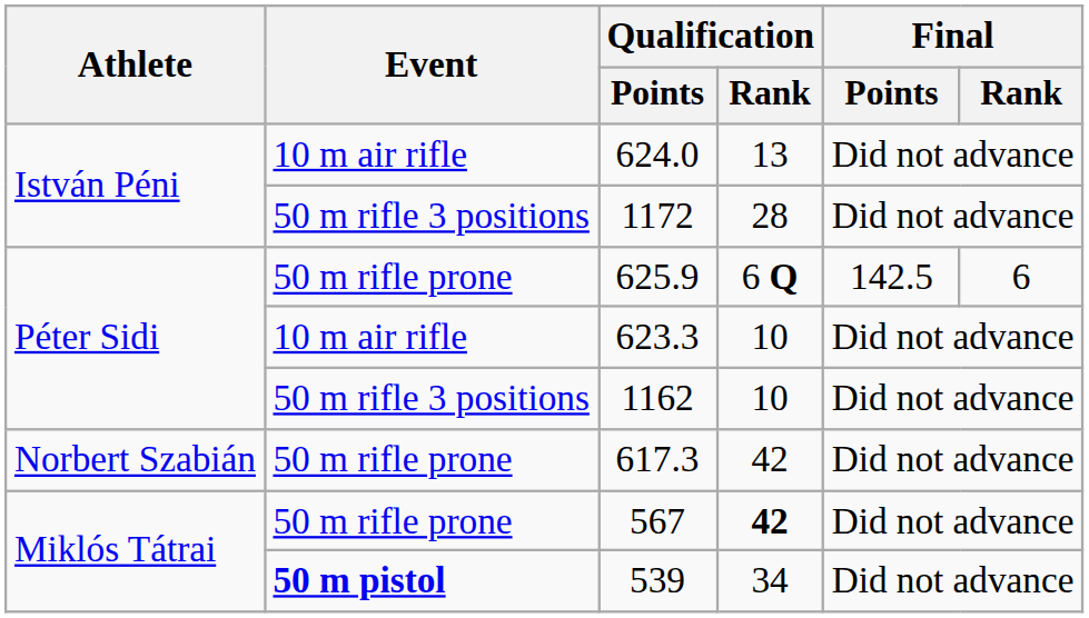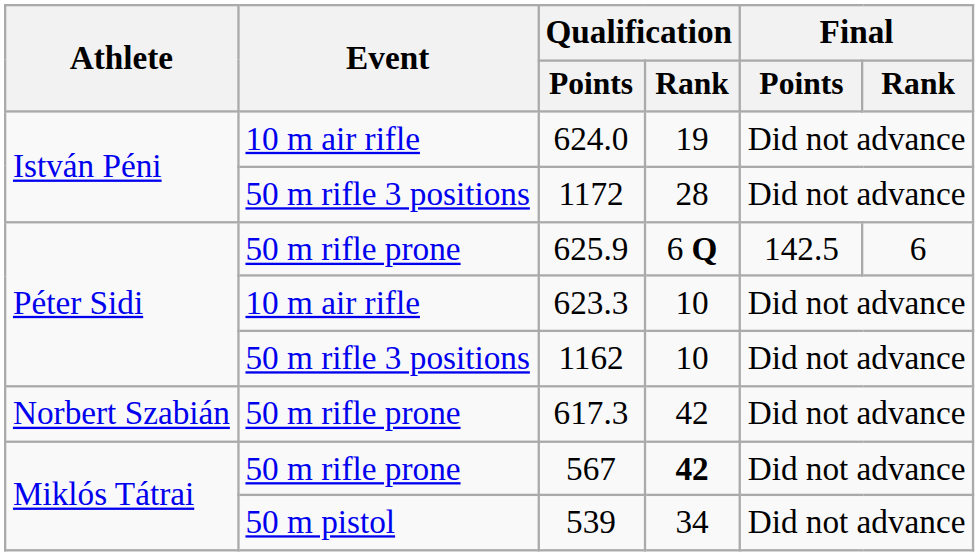 <table class="wikitable" style="font-size:90%">
 <tr>
 <th rowspan="2">Athlete</th>
 <th rowspan="2">Event</th>
 <th colspan=2>Qualification</th>
 <th colspan=2>Final</th>
 </tr>
 <tr style="font-size:95%">
 <th>Points</th>
 <th>Rank</th>
 <th>Points</th>
 <th>Rank</th>
 </tr>
 <tr align=center>
 <td align=left rowspan=2><a href='#'>István Péni</a></td>
 <td align=left><a href='#'>10 m air rifle</a></td>
 <td>624.0</td>
-<td>13</td>
+<td>19</td>
 <td colspan=2>Did not advance</td>
 </tr>
 <tr align=center>
 <td align=left><a href='#'>50 m rifle 3 positions</a></td>
 <td>1172</td>
 <td>28</td>
 <td colspan=2>Did not advance</td>
 </tr>
 <tr align=center>
 <td align=left rowspan=3><a href='#'>Péter Sidi</a></td>
 <td align=left><a href='#'>50 m rifle prone</a></td>
 <td>625.9</td>
 <td>6 <strong>Q</strong></td>
 <td>142.5</td>
 <td>6</td>
 </tr>
 <tr align=center>
 <td align=left><a href='#'>10 m air rifle</a></td>
 <td>623.3</td>
 <td>10</td>
 <td colspan=2>Did not advance</td>
 </tr>
 <tr align=center>
 <td align=left><a href='#'>50 m rifle 3 positions</a></td>
 <td>1162</td>
 <td>10</td>
 <td colspan=2>Did not advance</td>
 </tr>
 <tr align=center>
 <td align=left><a href='#'>Norbert Szabián</a></td>
 <td align=left><a href='#'>50 m rifle prone</a></td>
 <td>617.3</td>
 <td>42</td>
 <td colspan=2>Did not advance</td>
 </tr>
 <tr align=center>
 <td align=left rowspan=2><a href='#'>Miklós Tátrai</a></td>
 <td align=left><a href='#'>50 m rifle prone</a></td>
 <td>567</td>
 <td><strong>42</strong></td>
 <td colspan=2>Did not advance</td>
 </tr>
 <tr align=center>
-<td align=left><strong><a href='#'>50 m pistol</a></strong></td>
+<td align=left><a href='#'>50 m pistol</a></td>
 <td>539</td>
 <td>34</td>
 <td colspan=2>Did not advance</td>
 </tr>
 </table>
